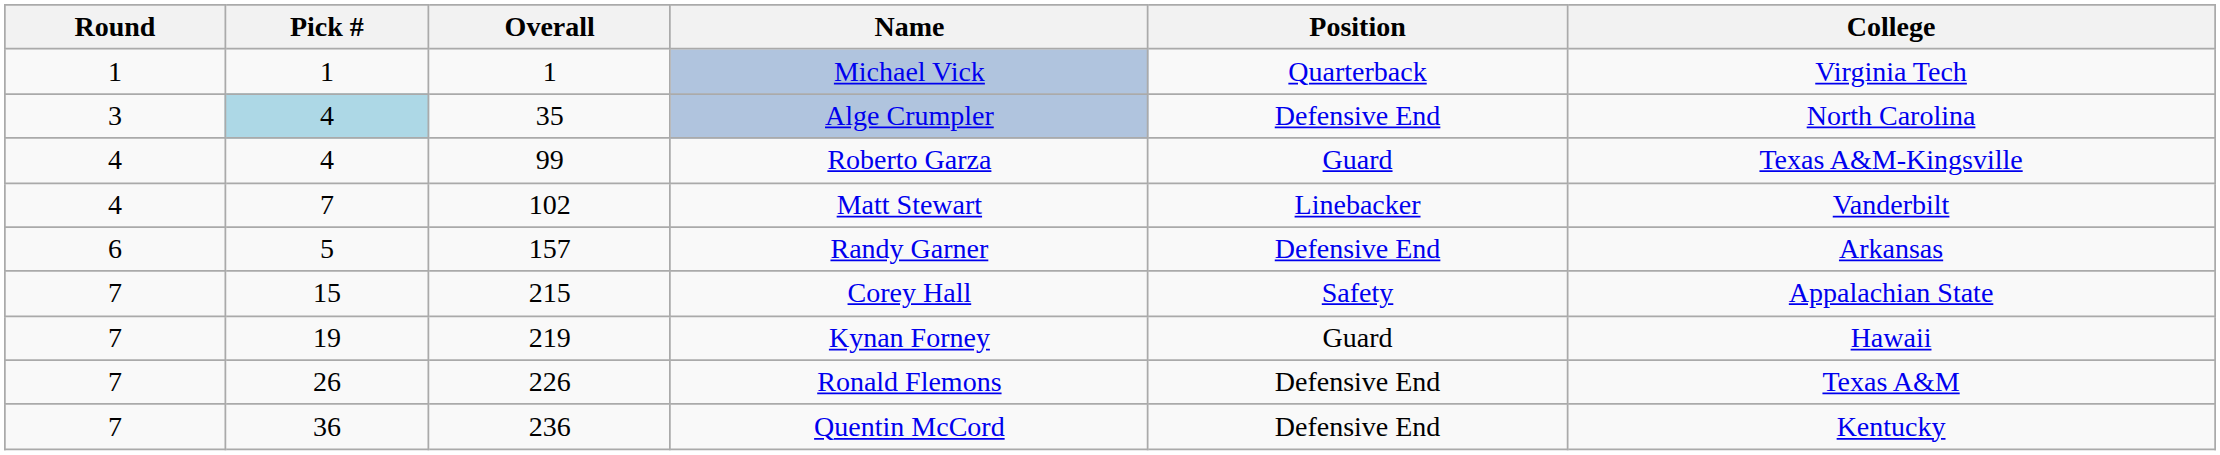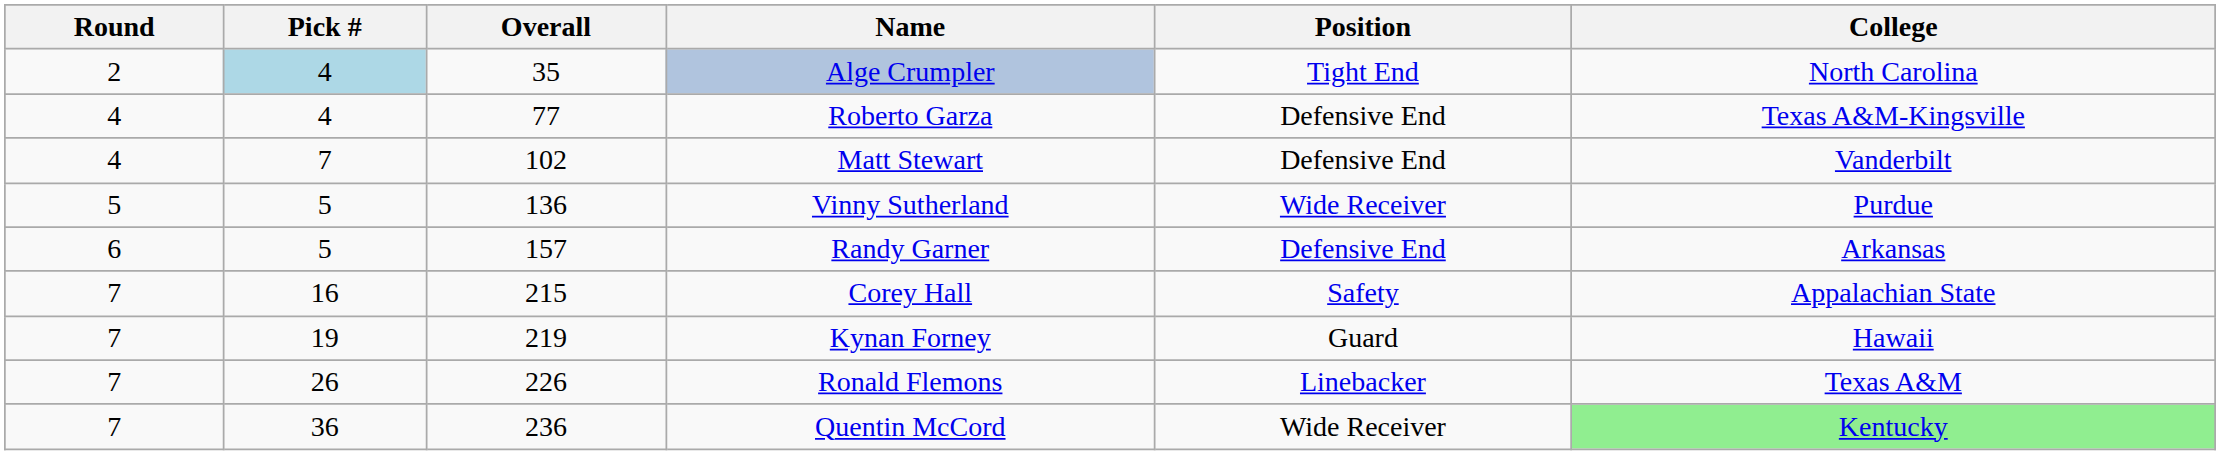 <table class="wikitable sortable sortable" style="width: 100%; text-align:center">
 <tr>
 <th>Round</th>
 <th>Pick #</th>
 <th>Overall</th>
 <th>Name</th>
 <th>Position</th>
 <th>College</th>
 </tr>
 <tr>
-<td>1</td>
-<td>1</td>
-<td>1</td>
-<td bgcolor=lightsteelblue><a href='#'>Michael Vick</a></td>
-<td><a href='#'>Quarterback</a></td>
-<td><a href='#'>Virginia Tech</a></td>
-</tr>
-<tr>
-<td>3</td>
+<td>2</td>
 <td style="background: lightblue;">4</td>
 <td>35</td>
 <td bgcolor=lightsteelblue><a href='#'>Alge Crumpler</a></td>
-<td><a href='#'>Defensive End</a></td>
+<td><a href='#'>Tight End</a></td>
 <td><a href='#'>North Carolina</a></td>
 </tr>
 <tr>
 <td>4</td>
 <td>4</td>
-<td>99</td>
+<td>77</td>
 <td><a href='#'>Roberto Garza</a></td>
-<td><a href='#'>Guard</a></td>
+<td>Defensive End</td>
 <td><a href='#'>Texas A&M-Kingsville</a></td>
 </tr>
 <tr>
 <td>4</td>
 <td>7</td>
 <td>102</td>
 <td><a href='#'>Matt Stewart</a></td>
-<td><a href='#'>Linebacker</a></td>
+<td>Defensive End</td>
 <td><a href='#'>Vanderbilt</a></td>
+</tr>
+<tr>
+<td>5</td>
+<td>5</td>
+<td>136</td>
+<td><a href='#'>Vinny Sutherland</a></td>
+<td><a href='#'>Wide Receiver</a></td>
+<td><a href='#'>Purdue</a></td>
 </tr>
 <tr>
 <td>6</td>
 <td>5</td>
 <td>157</td>
 <td><a href='#'>Randy Garner</a></td>
 <td><a href='#'>Defensive End</a></td>
 <td><a href='#'>Arkansas</a></td>
 </tr>
 <tr>
 <td>7</td>
-<td>15</td>
+<td>16</td>
 <td>215</td>
 <td><a href='#'>Corey Hall</a></td>
 <td><a href='#'>Safety</a></td>
 <td><a href='#'>Appalachian State</a></td>
 </tr>
 <tr>
 <td>7</td>
 <td>19</td>
 <td>219</td>
 <td><a href='#'>Kynan Forney</a></td>
 <td>Guard</td>
 <td><a href='#'>Hawaii</a></td>
 </tr>
 <tr>
 <td>7</td>
 <td>26</td>
 <td>226</td>
 <td><a href='#'>Ronald Flemons</a></td>
-<td>Defensive End</td>
+<td><a href='#'>Linebacker</a></td>
 <td><a href='#'>Texas A&M</a></td>
 </tr>
 <tr>
 <td>7</td>
 <td>36</td>
 <td>236</td>
 <td><a href='#'>Quentin McCord</a></td>
-<td>Defensive End</td>
-<td><a href='#'>Kentucky</a></td>
+<td>Wide Receiver</td>
+<td style="background: lightgreen;"><a href='#'>Kentucky</a></td>
 </tr>
 </table>
